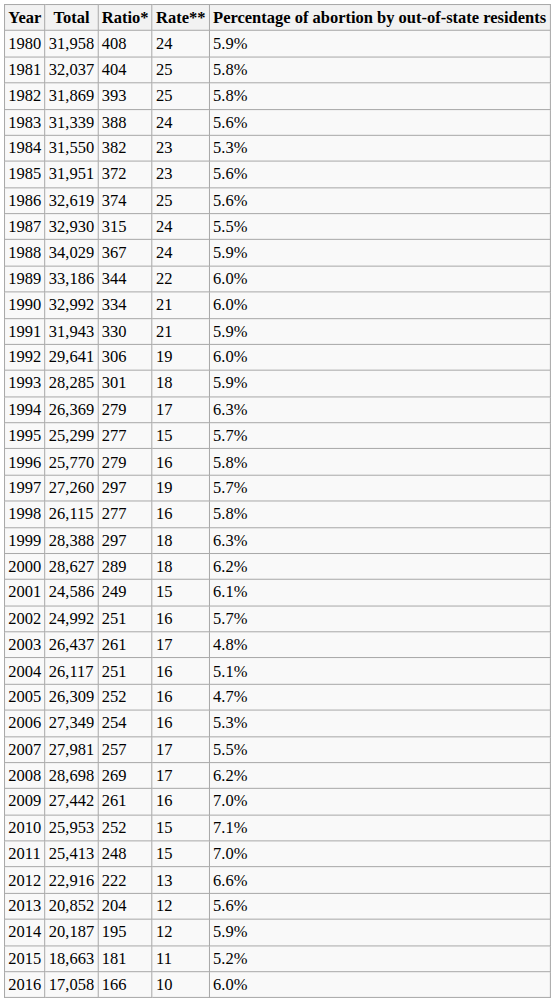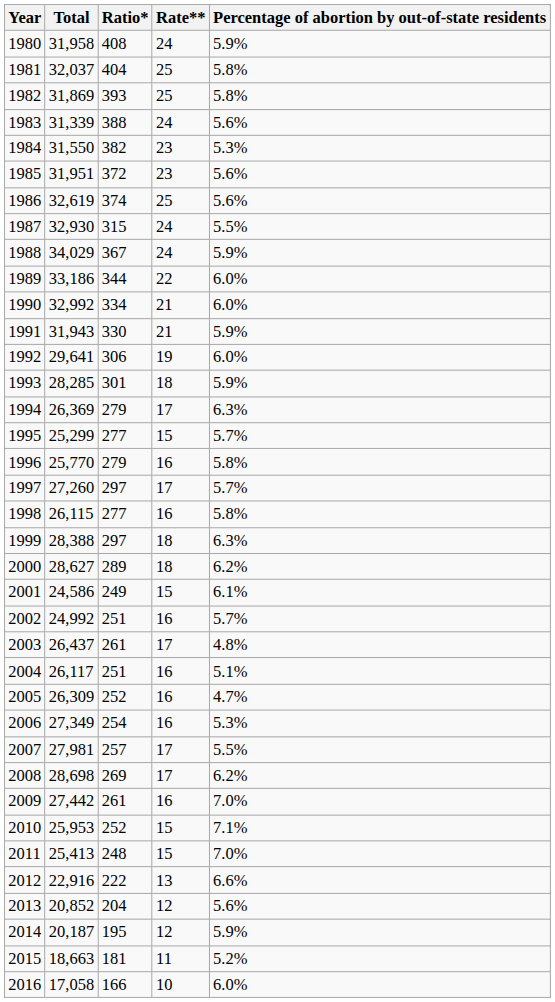 <table class="wikitable">
 <tr>
 <th>Year</th>
 <th>Total</th>
 <th>Ratio*</th>
 <th>Rate**</th>
 <th>Percentage of abortion by out-of-state residents</th>
 </tr>
 <tr>
 <td>1980</td>
 <td>31,958</td>
 <td>408</td>
 <td>24</td>
 <td>5.9%</td>
 </tr>
 <tr>
 <td>1981</td>
 <td>32,037</td>
 <td>404</td>
 <td>25</td>
 <td>5.8%</td>
 </tr>
 <tr>
 <td>1982</td>
 <td>31,869</td>
 <td>393</td>
 <td>25</td>
 <td>5.8%</td>
 </tr>
 <tr>
 <td>1983</td>
 <td>31,339</td>
 <td>388</td>
 <td>24</td>
 <td>5.6%</td>
 </tr>
 <tr>
 <td>1984</td>
 <td>31,550</td>
 <td>382</td>
 <td>23</td>
 <td>5.3%</td>
 </tr>
 <tr>
 <td>1985</td>
 <td>31,951</td>
 <td>372</td>
 <td>23</td>
 <td>5.6%</td>
 </tr>
 <tr>
 <td>1986</td>
 <td>32,619</td>
 <td>374</td>
 <td>25</td>
 <td>5.6%</td>
 </tr>
 <tr>
 <td>1987</td>
 <td>32,930</td>
 <td>315</td>
 <td>24</td>
 <td>5.5%</td>
 </tr>
 <tr>
 <td>1988</td>
 <td>34,029</td>
 <td>367</td>
 <td>24</td>
 <td>5.9%</td>
 </tr>
 <tr>
 <td>1989</td>
 <td>33,186</td>
 <td>344</td>
 <td>22</td>
 <td>6.0%</td>
 </tr>
 <tr>
 <td>1990</td>
 <td>32,992</td>
 <td>334</td>
 <td>21</td>
 <td>6.0%</td>
 </tr>
 <tr>
 <td>1991</td>
 <td>31,943</td>
 <td>330</td>
 <td>21</td>
 <td>5.9%</td>
 </tr>
 <tr>
 <td>1992</td>
 <td>29,641</td>
 <td>306</td>
 <td>19</td>
 <td>6.0%</td>
 </tr>
 <tr>
 <td>1993</td>
 <td>28,285</td>
 <td>301</td>
 <td>18</td>
 <td>5.9%</td>
 </tr>
 <tr>
 <td>1994</td>
 <td>26,369</td>
 <td>279</td>
 <td>17</td>
 <td>6.3%</td>
 </tr>
 <tr>
 <td>1995</td>
 <td>25,299</td>
 <td>277</td>
 <td>15</td>
 <td>5.7%</td>
 </tr>
 <tr>
 <td>1996</td>
 <td>25,770</td>
 <td>279</td>
 <td>16</td>
 <td>5.8%</td>
 </tr>
 <tr>
 <td>1997</td>
 <td>27,260</td>
 <td>297</td>
-<td>19</td>
+<td>17</td>
 <td>5.7%</td>
 </tr>
 <tr>
 <td>1998</td>
 <td>26,115</td>
 <td>277</td>
 <td>16</td>
 <td>5.8%</td>
 </tr>
 <tr>
 <td>1999</td>
 <td>28,388</td>
 <td>297</td>
 <td>18</td>
 <td>6.3%</td>
 </tr>
 <tr>
 <td>2000</td>
 <td>28,627</td>
 <td>289</td>
 <td>18</td>
 <td>6.2%</td>
 </tr>
 <tr>
 <td>2001</td>
 <td>24,586</td>
 <td>249</td>
 <td>15</td>
 <td>6.1%</td>
 </tr>
 <tr>
 <td>2002</td>
 <td>24,992</td>
 <td>251</td>
 <td>16</td>
 <td>5.7%</td>
 </tr>
 <tr>
 <td>2003</td>
 <td>26,437</td>
 <td>261</td>
 <td>17</td>
 <td>4.8%</td>
 </tr>
 <tr>
 <td>2004</td>
 <td>26,117</td>
 <td>251</td>
 <td>16</td>
 <td>5.1%</td>
 </tr>
 <tr>
 <td>2005</td>
 <td>26,309</td>
 <td>252</td>
 <td>16</td>
 <td>4.7%</td>
 </tr>
 <tr>
 <td>2006</td>
 <td>27,349</td>
 <td>254</td>
 <td>16</td>
 <td>5.3%</td>
 </tr>
 <tr>
 <td>2007</td>
 <td>27,981</td>
 <td>257</td>
 <td>17</td>
 <td>5.5%</td>
 </tr>
 <tr>
 <td>2008</td>
 <td>28,698</td>
 <td>269</td>
 <td>17</td>
 <td>6.2%</td>
 </tr>
 <tr>
 <td>2009</td>
 <td>27,442</td>
 <td>261</td>
 <td>16</td>
 <td>7.0%</td>
 </tr>
 <tr>
 <td>2010</td>
 <td>25,953</td>
 <td>252</td>
 <td>15</td>
 <td>7.1%</td>
 </tr>
 <tr>
 <td>2011</td>
 <td>25,413</td>
 <td>248</td>
 <td>15</td>
 <td>7.0%</td>
 </tr>
 <tr>
 <td>2012</td>
 <td>22,916</td>
 <td>222</td>
 <td>13</td>
 <td>6.6%</td>
 </tr>
 <tr>
 <td>2013</td>
 <td>20,852</td>
 <td>204</td>
 <td>12</td>
 <td>5.6%</td>
 </tr>
 <tr>
 <td>2014</td>
 <td>20,187</td>
 <td>195</td>
 <td>12</td>
 <td>5.9%</td>
 </tr>
 <tr>
 <td>2015</td>
 <td>18,663</td>
 <td>181</td>
 <td>11</td>
 <td>5.2%</td>
 </tr>
 <tr>
 <td>2016</td>
 <td>17,058</td>
 <td>166</td>
 <td>10</td>
 <td>6.0%</td>
 </tr>
 </table>
